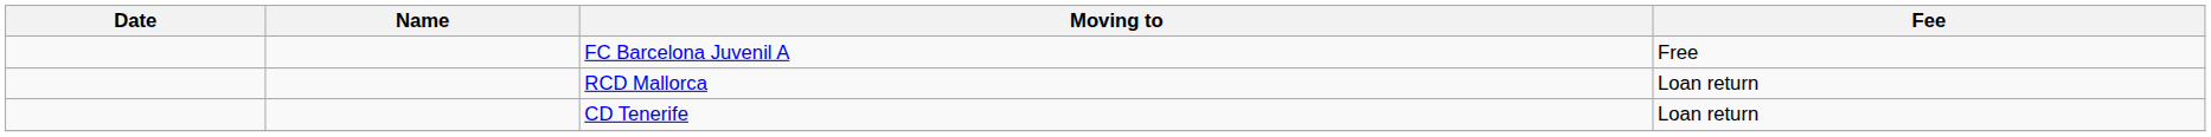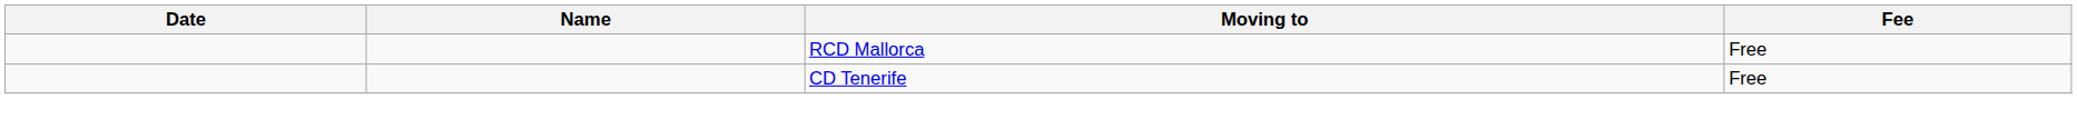 <table class="wikitable sortable" width=90%>
 <tr>
 <th>Date</th>
 <th>Name</th>
 <th>Moving to</th>
 <th>Fee</th>
 </tr>
 <tr>
 <td></td>
 <td> </td>
-<td> <a href='#'>FC Barcelona Juvenil A</a></td>
+<td> <a href='#'>RCD Mallorca</a></td>
 <td>Free</td>
 </tr>
 <tr>
 <td></td>
 <td> </td>
-<td> <a href='#'>RCD Mallorca</a></td>
-<td>Loan return</td>
-</tr>
-<tr>
-<td></td>
-<td> </td>
 <td> <a href='#'>CD Tenerife</a></td>
-<td>Loan return</td>
+<td>Free</td>
 </tr>
 <tr>
 </tr>
 </table>
